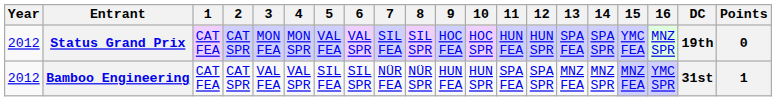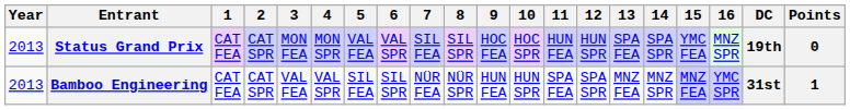 <table class="wikitable" style="text-align:center; font-size:85%">
 <tr>
 <th>Year</th>
 <th>Entrant</th>
 <th>1</th>
 <th>2</th>
 <th>3</th>
 <th>4</th>
 <th>5</th>
 <th>6</th>
 <th>7</th>
 <th>8</th>
 <th>9</th>
 <th>10</th>
 <th>11</th>
 <th>12</th>
 <th>13</th>
 <th>14</th>
 <th>15</th>
 <th>16</th>
 <th>DC</th>
 <th>Points</th>
 </tr>
 <tr>
-<td><a href='#'>2012</a></td>
+<td><a href='#'>2013</a></td>
 <th nowrap><a href='#'>Status Grand Prix</a></th>
 <td style="background:#efcfff;"><a href='#'>CAT<br>FEA</a><br></td>
 <td style="background:#cfcfff;"><a href='#'>CAT<br>SPR</a><br></td>
 <td style="background:#cfcfff;"><a href='#'>MON<br>FEA</a><br></td>
 <td style="background:#cfcfff;"><a href='#'>MON<br>SPR</a><br></td>
 <td style="background:#cfcfff;"><a href='#'>VAL<br>FEA</a><br></td>
 <td style="background:#efcfff;"><a href='#'>VAL<br>SPR</a><br></td>
 <td style="background:#cfcfff;"><a href='#'>SIL<br>FEA</a><br></td>
 <td style="background:#efcfff;"><a href='#'>SIL<br>SPR</a><br></td>
 <td style="background:#cfcfff;"><a href='#'>HOC<br>FEA</a><br></td>
 <td style="background:#efcfff;"><a href='#'>HOC<br>SPR</a><br></td>
 <td style="background:#cfcfff;"><a href='#'>HUN<br>FEA</a><br></td>
 <td style="background:#cfcfff;"><a href='#'>HUN<br>SPR</a><br></td>
 <td style="background:#cfcfff;"><a href='#'>SPA<br>FEA</a><br></td>
 <td style="background:#cfcfff;"><a href='#'>SPA<br>SPR</a><br></td>
 <td style="background:#CFCFFF;"><a href='#'>YMC<br>FEA</a><br></td>
 <td style="background:#DFFFDF;"><a href='#'>MNZ<br>SPR</a><br></td>
 <th>19th</th>
 <th>0</th>
 </tr>
 <tr>
-<td><a href='#'>2012</a></td>
+<td><a href='#'>2013</a></td>
 <th nowrap><a href='#'>Bamboo Engineering</a></th>
 <td><a href='#'>CAT<br>FEA</a></td>
 <td><a href='#'>CAT<br>SPR</a></td>
 <td><a href='#'>VAL<br>FEA</a></td>
 <td><a href='#'>VAL<br>SPR</a></td>
 <td><a href='#'>SIL<br>FEA</a></td>
 <td><a href='#'>SIL<br>SPR</a></td>
 <td><a href='#'>NÜR<br>FEA</a></td>
 <td><a href='#'>NÜR<br>SPR</a></td>
 <td><a href='#'>HUN<br>FEA</a></td>
 <td><a href='#'>HUN<br>SPR</a></td>
 <td><a href='#'>SPA<br>FEA</a></td>
 <td><a href='#'>SPA<br>SPR</a></td>
 <td><a href='#'>MNZ<br>FEA</a></td>
 <td><a href='#'>MNZ<br>SPR</a></td>
 <td style="background:#cfcfff;"><a href='#'>MNZ<br>FEA</a><br></td>
 <td style="background:#CFCFFF;"><a href='#'>YMC<br>SPR</a><br></td>
 <th>31st</th>
 <th>1</th>
 </tr>
 </table>
